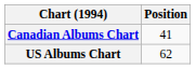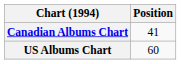 <table class="wikitable plainrowheaders" style="text-align:center;">
 <tr>
 <th>Chart (1994)</th>
 <th>Position</th>
 </tr>
 <tr>
 <th scope="row"><a href='#'>Canadian Albums Chart</a></th>
 <td>41</td>
 </tr>
 <tr>
 <th scope="row">US Albums Chart</th>
-<td>62</td>
+<td>60</td>
 </tr>
 </table>
